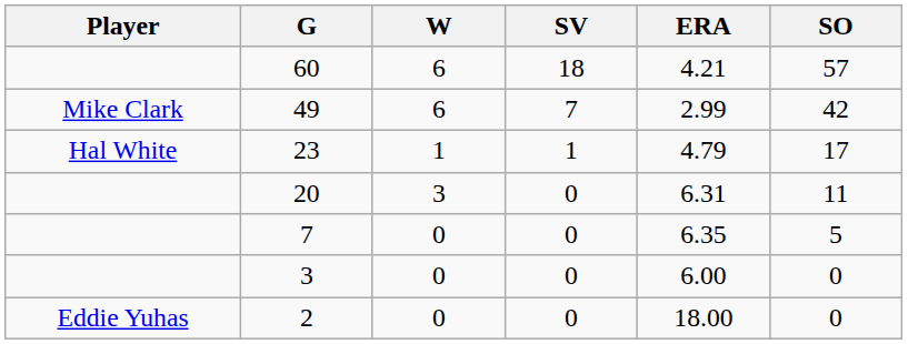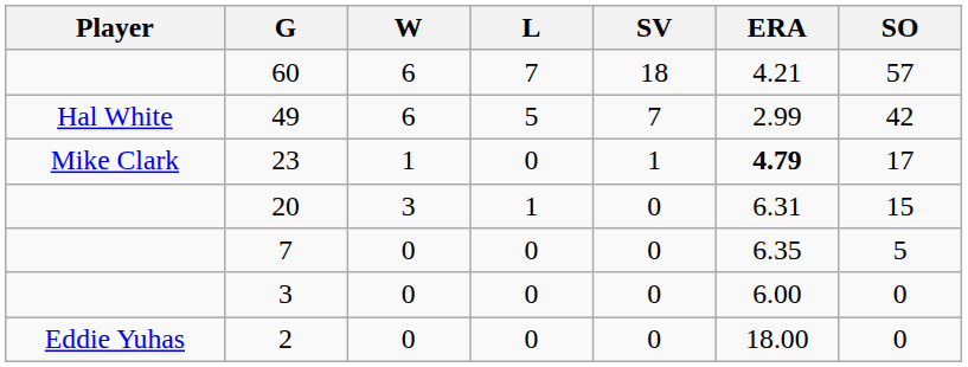 <table class="wikitable sortable">
 <tr>
 <th bgcolor="#DDDDFF" width="16%">Player</th>
 <th bgcolor="#DDDDFF" width="9%">G</th>
 <th bgcolor="#DDDDFF" width="9%">W</th>
+<th bgcolor="#DDDDFF" width="9%">L</th>
 <th bgcolor="#DDDDFF" width="9%">SV</th>
 <th bgcolor="#DDDDFF" width="9%">ERA</th>
 <th bgcolor="#DDDDFF" width="9%">SO</th>
 </tr>
 <tr align="center">
 <td></td>
 <td>60</td>
 <td>6</td>
+<td>7</td>
 <td>18</td>
 <td>4.21</td>
 <td>57</td>
 </tr>
 <tr align="center">
-<td><a href='#'>Mike Clark</a></td>
+<td><a href='#'>Hal White</a></td>
 <td>49</td>
 <td>6</td>
+<td>5</td>
 <td>7</td>
 <td>2.99</td>
 <td>42</td>
 </tr>
 <tr align="center">
-<td><a href='#'>Hal White</a></td>
+<td><a href='#'>Mike Clark</a></td>
 <td>23</td>
 <td>1</td>
+<td>0</td>
 <td>1</td>
-<td>4.79</td>
+<td><strong>4.79</strong></td>
 <td>17</td>
 </tr>
 <tr align="center">
 <td></td>
 <td>20</td>
 <td>3</td>
+<td>1</td>
 <td>0</td>
 <td>6.31</td>
-<td>11</td>
+<td>15</td>
 </tr>
 <tr align="center">
 <td></td>
 <td>7</td>
+<td>0</td>
 <td>0</td>
 <td>0</td>
 <td>6.35</td>
 <td>5</td>
 </tr>
 <tr align="center">
 <td></td>
 <td>3</td>
 <td>0</td>
 <td>0</td>
+<td>0</td>
 <td>6.00</td>
 <td>0</td>
 </tr>
 <tr align="center">
 <td><a href='#'>Eddie Yuhas</a></td>
 <td>2</td>
 <td>0</td>
 <td>0</td>
+<td>0</td>
 <td>18.00</td>
 <td>0</td>
 </tr>
 </table>
